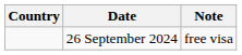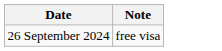 <table class="wikitable sortable collapsible collapsed">
 <tr>
-<th>Country</th>
 <th>Date</th>
 <th>Note</th>
 </tr>
 <tr>
-<td></td>
 <td>26 September 2024</td>
 <td>free visa</td>
 </tr>
 </table>
